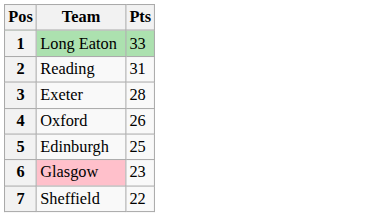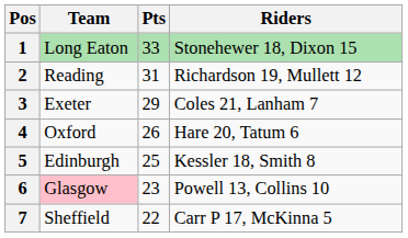 <table class="wikitable">
 <tr>
 <th width=20>Pos</th>
 <th width=80>Team</th>
 <th width=20>Pts</th>
+<th width=200>Riders</th>
 </tr>
 <tr style="background:#ACE1AF;">
 <th>1</th>
 <td>Long Eaton</td>
 <td>33</td>
+<td>Stonehewer 18, Dixon 15</td>
 </tr>
 <tr>
 <th>2</th>
 <td>Reading</td>
 <td>31</td>
+<td>Richardson 19, Mullett 12</td>
 </tr>
 <tr>
 <th>3</th>
 <td>Exeter</td>
-<td>28</td>
+<td>29</td>
+<td>Coles 21, Lanham 7</td>
 </tr>
 <tr>
 <th>4</th>
 <td>Oxford</td>
 <td>26</td>
+<td>Hare 20, Tatum 6</td>
 </tr>
 <tr>
 <th>5</th>
 <td>Edinburgh</td>
 <td>25</td>
+<td>Kessler 18, Smith 8</td>
 </tr>
 <tr>
 <th>6</th>
 <td style="background: pink;">Glasgow</td>
 <td>23</td>
+<td>Powell 13, Collins 10</td>
 </tr>
 <tr>
 <th>7</th>
 <td>Sheffield</td>
 <td>22</td>
+<td>Carr P 17, McKinna 5</td>
 </tr>
 </table>
